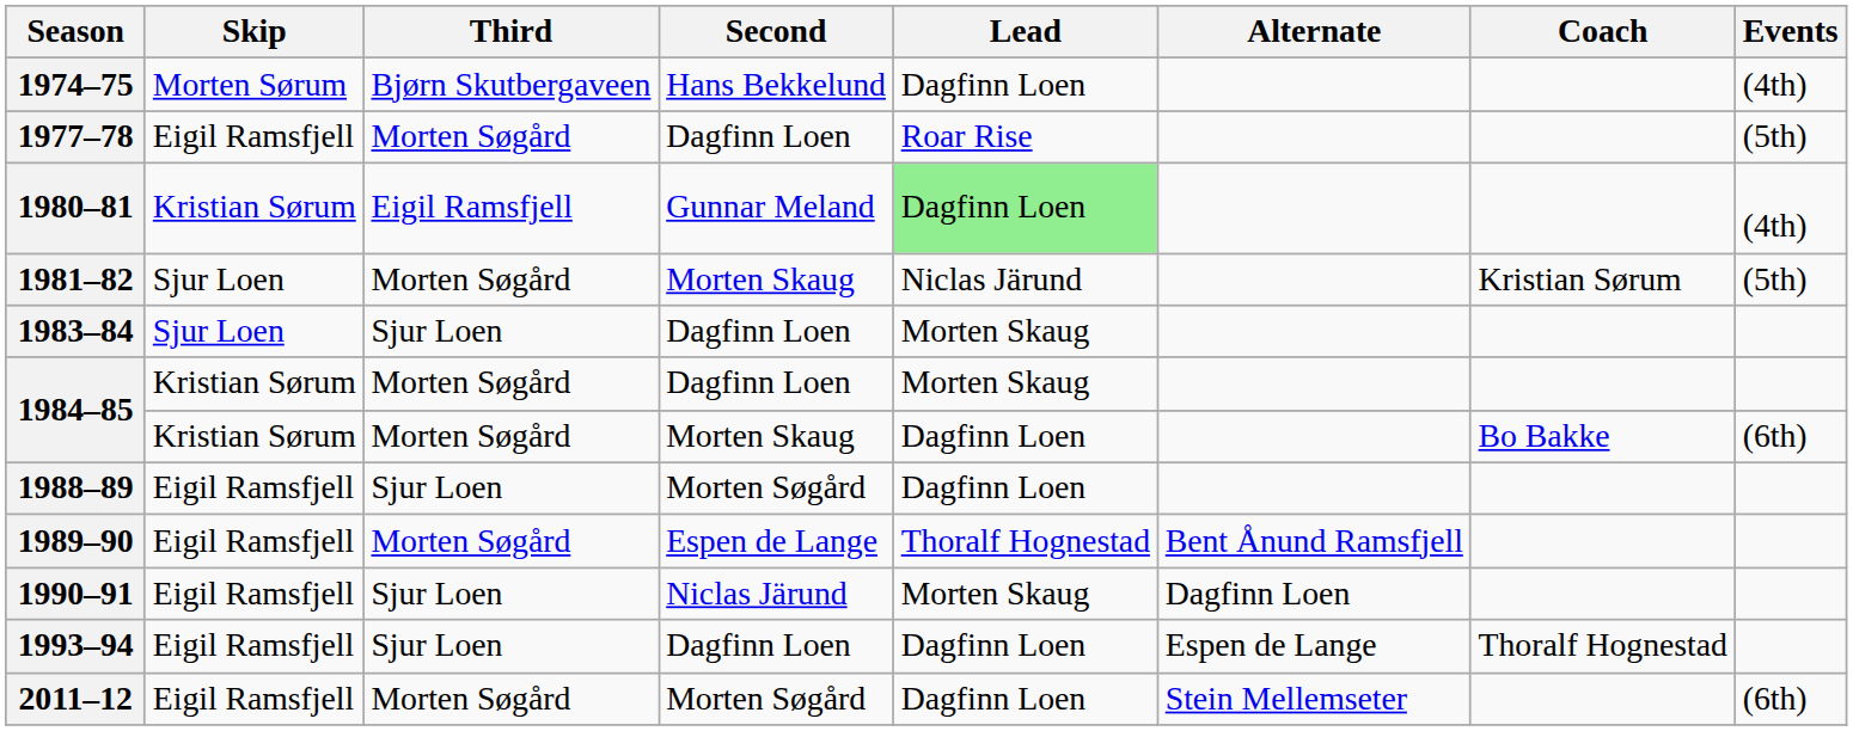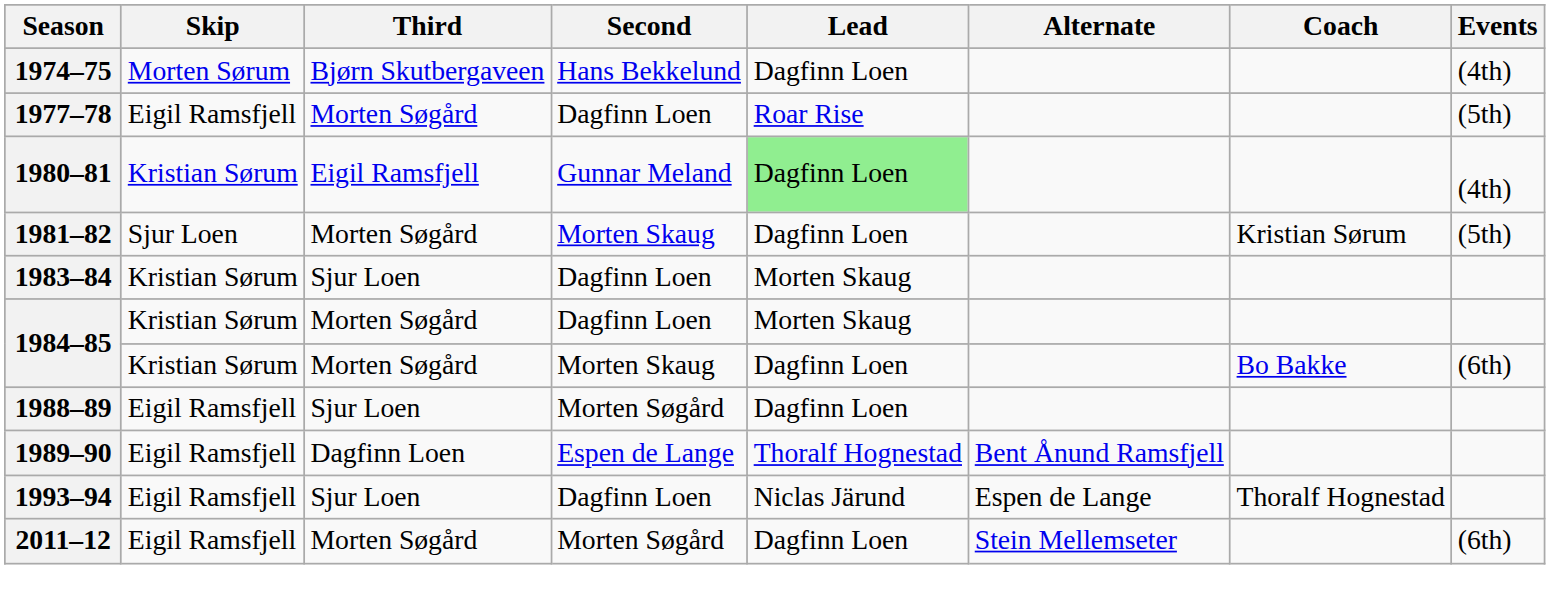 <table class="wikitable">
 <tr>
 <th scope="col" width=60>Season</th>
 <th scope="col">Skip</th>
 <th scope="col">Third</th>
 <th scope="col">Second</th>
 <th scope="col">Lead</th>
 <th scope="col">Alternate</th>
 <th scope="col">Coach</th>
 <th scope="col">Events</th>
 </tr>
 <tr>
 <th scope="row">1974–75</th>
 <td><a href='#'>Morten Sørum</a></td>
 <td><a href='#'>Bjørn Skutbergaveen</a></td>
 <td><a href='#'>Hans Bekkelund</a></td>
 <td>Dagfinn Loen</td>
 <td></td>
 <td></td>
 <td> (4th)</td>
 </tr>
 <tr>
 <th scope="row">1977–78</th>
 <td>Eigil Ramsfjell</td>
 <td><a href='#'>Morten Søgård</a></td>
 <td>Dagfinn Loen</td>
 <td><a href='#'>Roar Rise</a></td>
 <td></td>
 <td></td>
 <td> (5th)</td>
 </tr>
 <tr>
 <th scope="row">1980–81</th>
 <td><a href='#'>Kristian Sørum</a></td>
 <td><a href='#'>Eigil Ramsfjell</a></td>
 <td><a href='#'>Gunnar Meland</a></td>
 <td style="background: lightgreen;">Dagfinn Loen</td>
 <td></td>
 <td></td>
 <td> <br> (4th)</td>
 </tr>
 <tr>
 <th scope="row">1981–82</th>
 <td>Sjur Loen</td>
 <td>Morten Søgård</td>
 <td><a href='#'>Morten Skaug</a></td>
-<td>Niclas Järund</td>
+<td>Dagfinn Loen</td>
 <td></td>
 <td>Kristian Sørum</td>
 <td> (5th)</td>
 </tr>
 <tr>
 <th scope="row">1983–84</th>
-<td><a href='#'>Sjur Loen</a></td>
+<td>Kristian Sørum</td>
 <td>Sjur Loen</td>
 <td>Dagfinn Loen</td>
 <td>Morten Skaug</td>
 <td></td>
 <td></td>
 <td> </td>
 </tr>
 <tr>
 <th scope="row" rowspan=2>1984–85</th>
 <td>Kristian Sørum</td>
 <td>Morten Søgård</td>
 <td>Dagfinn Loen</td>
 <td>Morten Skaug</td>
 <td></td>
 <td></td>
 <td> </td>
 </tr>
 <tr>
 <td>Kristian Sørum</td>
 <td>Morten Søgård</td>
 <td>Morten Skaug</td>
 <td>Dagfinn Loen</td>
 <td></td>
 <td><a href='#'>Bo Bakke</a></td>
 <td> (6th)</td>
 </tr>
 <tr>
 <th scope="row">1988–89</th>
 <td>Eigil Ramsfjell</td>
 <td>Sjur Loen</td>
 <td>Morten Søgård</td>
 <td>Dagfinn Loen</td>
 <td></td>
 <td></td>
 <td> </td>
 </tr>
 <tr>
 <th scope="row">1989–90</th>
 <td>Eigil Ramsfjell</td>
-<td><a href='#'>Morten Søgård</a></td>
+<td>Dagfinn Loen</td>
 <td><a href='#'>Espen de Lange</a></td>
 <td><a href='#'>Thoralf Hognestad</a></td>
 <td><a href='#'>Bent Ånund Ramsfjell</a></td>
-<td></td>
-<td> </td>
-</tr>
-<tr>
-<th scope="row">1990–91</th>
-<td>Eigil Ramsfjell</td>
-<td>Sjur Loen</td>
-<td><a href='#'>Niclas Järund</a></td>
-<td>Morten Skaug</td>
-<td>Dagfinn Loen</td>
 <td></td>
 <td> </td>
 </tr>
 <tr>
 <th scope="row">1993–94</th>
 <td>Eigil Ramsfjell</td>
 <td>Sjur Loen</td>
 <td>Dagfinn Loen</td>
-<td>Dagfinn Loen</td>
+<td>Niclas Järund</td>
 <td>Espen de Lange</td>
 <td>Thoralf Hognestad</td>
 <td> </td>
 </tr>
 <tr>
 <th scope="row">2011–12</th>
 <td>Eigil Ramsfjell</td>
 <td>Morten Søgård</td>
 <td>Morten Søgård</td>
 <td>Dagfinn Loen</td>
 <td><a href='#'>Stein Mellemseter</a></td>
 <td></td>
 <td> (6th)</td>
 </tr>
 </table>
